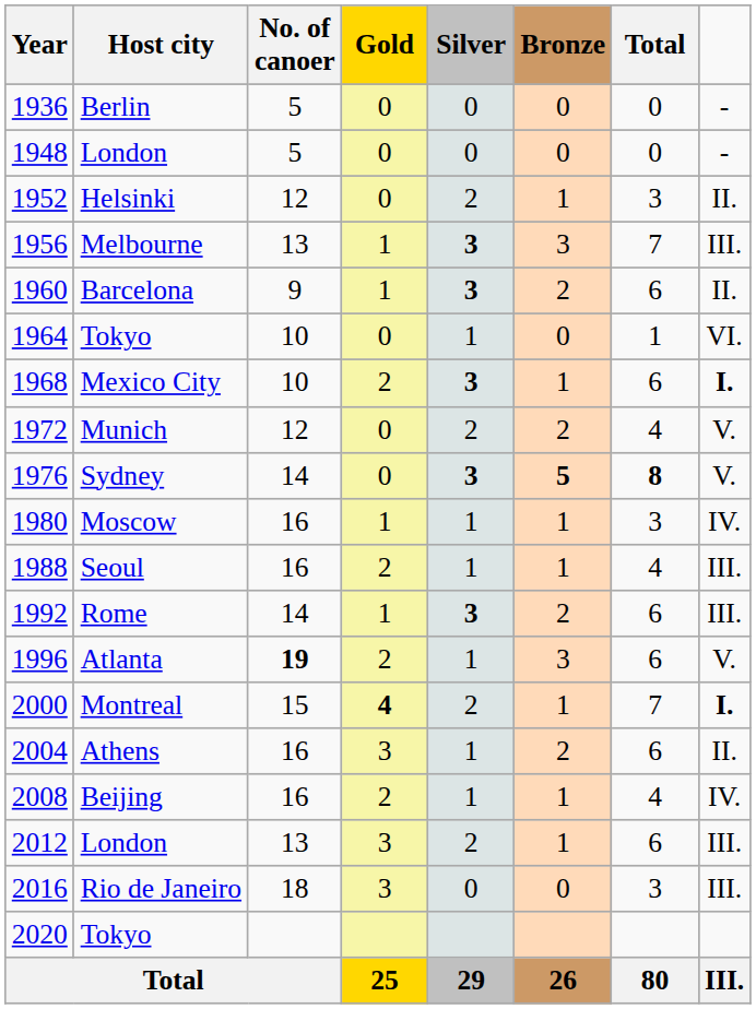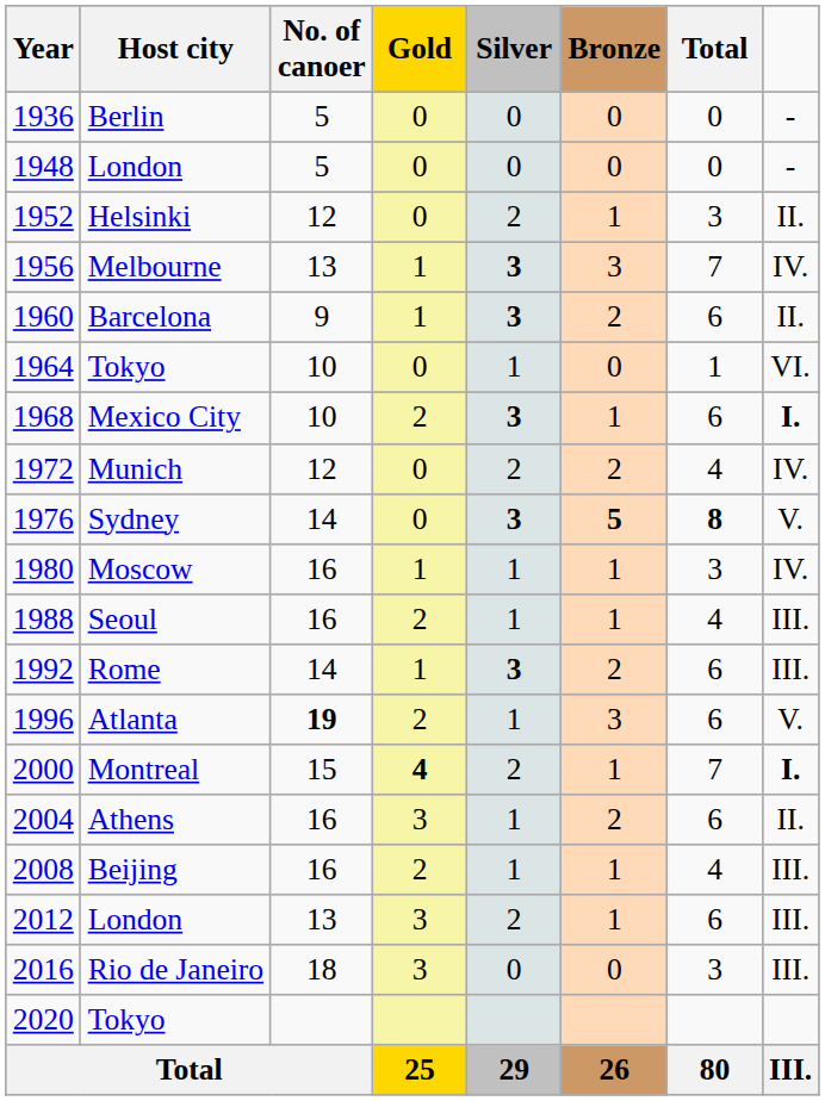 <table class="wikitable" style="text-align:center; font-size:95%;">
 <tr>
 <th>Year</th>
 <th>Host city</th>
 <th>No. of<br>canoer</th>
 <td width=40 bgcolor=gold align="center"><strong>Gold</strong></td>
 <td width=40 bgcolor=silver align="center"><strong>Silver</strong></td>
 <td width=4 bgcolor=#cc9966 align="center"><strong>Bronze</strong></td>
 <th width=40>Total</th>
 </tr>
 <tr align="center">
 <td><a href='#'>1936</a></td>
 <td align="left"> <a href='#'>Berlin</a></td>
 <td>5</td>
 <td style="background:#F7F6A8;">0</td>
 <td style="background:#DCE5E5;">0</td>
 <td style="background:#FFDAB9;">0</td>
 <td>0</td>
 <td>-</td>
 </tr>
 <tr align="center">
 <td><a href='#'>1948</a></td>
 <td align="left"> <a href='#'>London</a></td>
 <td>5</td>
 <td style="background:#F7F6A8;">0</td>
 <td style="background:#DCE5E5;">0</td>
 <td style="background:#FFDAB9;">0</td>
 <td>0</td>
 <td>-</td>
 </tr>
 <tr align="center">
 <td><a href='#'>1952</a></td>
 <td align="left"> <a href='#'>Helsinki</a></td>
 <td>12</td>
 <td style="background:#F7F6A8;">0</td>
 <td style="background:#DCE5E5;">2</td>
 <td style="background:#FFDAB9;">1</td>
 <td>3</td>
 <td>II.</td>
 </tr>
 <tr align="center">
 <td><a href='#'>1956</a></td>
 <td align="left"> <a href='#'>Melbourne</a></td>
 <td>13</td>
 <td style="background:#F7F6A8;">1</td>
 <td style="background:#DCE5E5;"><strong>3</strong></td>
 <td style="background:#FFDAB9;">3</td>
 <td>7</td>
-<td>III.</td>
+<td>IV.</td>
 </tr>
 <tr align="center">
 <td><a href='#'>1960</a></td>
 <td align="left"> <a href='#'>Barcelona</a></td>
 <td>9</td>
 <td style="background:#F7F6A8;">1</td>
 <td style="background:#DCE5E5;"><strong>3</strong></td>
 <td style="background:#FFDAB9;">2</td>
 <td>6</td>
 <td>II.</td>
 </tr>
 <tr align="center">
 <td><a href='#'>1964</a></td>
 <td align="left"> <a href='#'>Tokyo</a></td>
 <td>10</td>
 <td style="background:#F7F6A8;">0</td>
 <td style="background:#DCE5E5;">1</td>
 <td style="background:#FFDAB9;">0</td>
 <td>1</td>
 <td>VI.</td>
 </tr>
 <tr align="center">
 <td><a href='#'>1968</a></td>
 <td align="left"> <a href='#'>Mexico City</a></td>
 <td>10</td>
 <td style="background:#F7F6A8;">2</td>
 <td style="background:#DCE5E5;"><strong>3</strong></td>
 <td style="background:#FFDAB9;">1</td>
 <td>6</td>
 <td><strong>I.</strong></td>
 </tr>
 <tr align="center">
 <td><a href='#'>1972</a></td>
 <td align="left"> <a href='#'>Munich</a></td>
 <td>12</td>
 <td style="background:#F7F6A8;">0</td>
 <td style="background:#DCE5E5;">2</td>
 <td style="background:#FFDAB9;">2</td>
 <td>4</td>
-<td>V.</td>
+<td>IV.</td>
 </tr>
 <tr align="center">
 <td><a href='#'>1976</a></td>
 <td align="left"> <a href='#'>Sydney</a></td>
 <td>14</td>
 <td style="background:#F7F6A8;">0</td>
 <td style="background:#DCE5E5;"><strong>3</strong></td>
 <td style="background:#FFDAB9;"><strong>5</strong></td>
 <td><strong>8</strong></td>
 <td>V.</td>
 </tr>
 <tr align="center">
 <td><a href='#'>1980</a></td>
 <td align="left"> <a href='#'>Moscow</a></td>
 <td>16</td>
 <td style="background:#F7F6A8;">1</td>
 <td style="background:#DCE5E5;">1</td>
 <td style="background:#FFDAB9;">1</td>
 <td>3</td>
 <td>IV.</td>
 </tr>
 <tr align="center">
 <td><a href='#'>1988</a></td>
 <td align="left"> <a href='#'>Seoul</a></td>
 <td>16</td>
 <td style="background:#F7F6A8;">2</td>
 <td style="background:#DCE5E5;">1</td>
 <td style="background:#FFDAB9;">1</td>
 <td>4</td>
 <td>III.</td>
 </tr>
 <tr align="center">
 <td><a href='#'>1992</a></td>
 <td align="left"> <a href='#'>Rome</a></td>
 <td>14</td>
 <td style="background:#F7F6A8;">1</td>
 <td style="background:#DCE5E5;"><strong>3</strong></td>
 <td style="background:#FFDAB9;">2</td>
 <td>6</td>
 <td>III.</td>
 </tr>
 <tr align="center">
 <td><a href='#'>1996</a></td>
 <td align="left"> <a href='#'>Atlanta</a></td>
 <td><strong>19</strong></td>
 <td style="background:#F7F6A8;">2</td>
 <td style="background:#DCE5E5;">1</td>
 <td style="background:#FFDAB9;">3</td>
 <td>6</td>
 <td>V.</td>
 </tr>
 <tr align="center">
 <td><a href='#'>2000</a></td>
 <td align="left"> <a href='#'>Montreal</a></td>
 <td>15</td>
 <td style="background:#F7F6A8;"><strong>4</strong></td>
 <td style="background:#DCE5E5;">2</td>
 <td style="background:#FFDAB9;">1</td>
 <td>7</td>
 <td><strong>I.</strong></td>
 </tr>
 <tr align="center">
 <td><a href='#'>2004</a></td>
 <td align="left"> <a href='#'>Athens</a></td>
 <td>16</td>
 <td style="background:#F7F6A8;">3</td>
 <td style="background:#DCE5E5;">1</td>
 <td style="background:#FFDAB9;">2</td>
 <td>6</td>
 <td>II.</td>
 </tr>
 <tr align="center">
 <td><a href='#'>2008</a></td>
 <td align="left"> <a href='#'>Beijing</a></td>
 <td>16</td>
 <td style="background:#F7F6A8;">2</td>
 <td style="background:#DCE5E5;">1</td>
 <td style="background:#FFDAB9;">1</td>
 <td>4</td>
-<td>IV.</td>
+<td>III.</td>
 </tr>
 <tr align="center">
 <td><a href='#'>2012</a></td>
 <td align="left"> <a href='#'>London</a></td>
 <td>13</td>
 <td style="background:#F7F6A8;">3</td>
 <td style="background:#DCE5E5;">2</td>
 <td style="background:#FFDAB9;">1</td>
 <td>6</td>
 <td>III.</td>
 </tr>
 <tr align="center">
 <td><a href='#'>2016</a></td>
 <td align="left"> <a href='#'>Rio de Janeiro</a></td>
 <td>18</td>
 <td style="background:#F7F6A8;">3</td>
 <td style="background:#DCE5E5;">0</td>
 <td style="background:#FFDAB9;">0</td>
 <td>3</td>
 <td>III.</td>
 </tr>
 <tr align="center">
 <td><a href='#'>2020</a></td>
 <td align="left"> <a href='#'>Tokyo</a></td>
 <td></td>
 <td style="background:#F7F6A8;"></td>
 <td style="background:#DCE5E5;"></td>
 <td style="background:#FFDAB9;"></td>
 <td></td>
 <td></td>
 </tr>
 <tr align="center">
 <th colspan=3>Total</th>
 <th style="background:gold;">25</th>
 <th style="background:silver;">29</th>
 <th style="background:#CC9966;">26</th>
 <th>80</th>
 <th>III.</th>
 </tr>
 </table>
